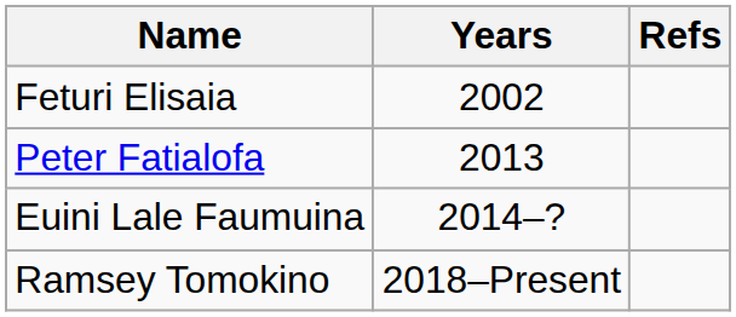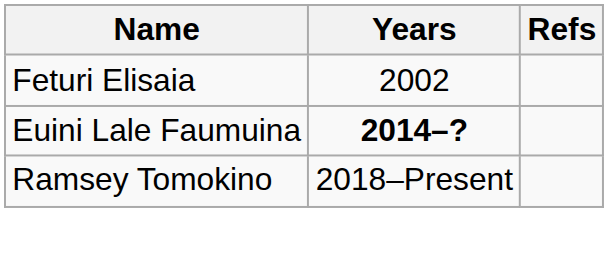 <table class="sortable wikitable" style="text-align: center;">
 <tr>
 <th>Name</th>
 <th>Years</th>
 <th>Refs</th>
 </tr>
 <tr>
 <td align="left">Feturi Elisaia</td>
 <td>2002</td>
 <td></td>
 </tr>
 <tr>
-<td align="left"><a href='#'>Peter Fatialofa</a></td>
-<td>2013</td>
-<td></td>
-</tr>
-<tr>
 <td align="left">Euini Lale Faumuina</td>
-<td>2014–?</td>
+<td><strong>2014–?</strong></td>
 <td></td>
 </tr>
 <tr>
 <td align="left">Ramsey Tomokino</td>
 <td>2018–Present</td>
 <td></td>
 </tr>
 </table>
